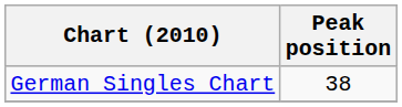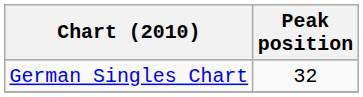 <table class="wikitable sortable">
 <tr>
 <th>Chart (2010)</th>
 <th>Peak <br> position</th>
 </tr>
 <tr>
 <td><a href='#'>German Singles Chart</a></td>
-<td align="center">38</td>
+<td align="center">32</td>
 </tr>
 <tr>
 </tr>
 </table>
